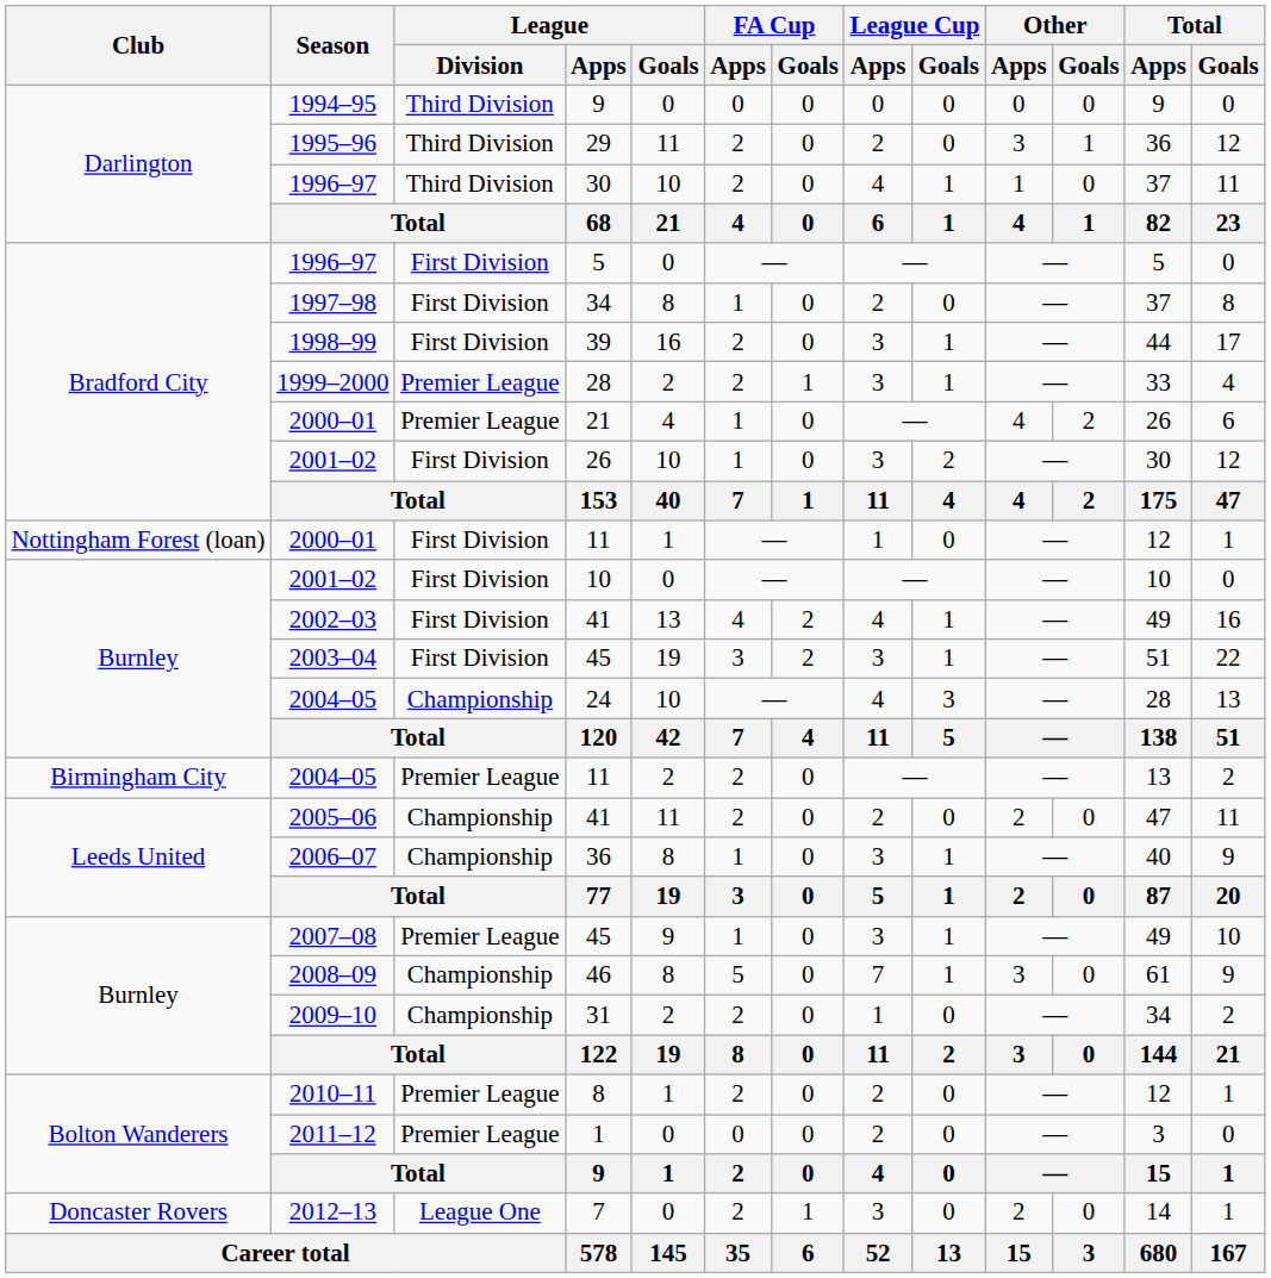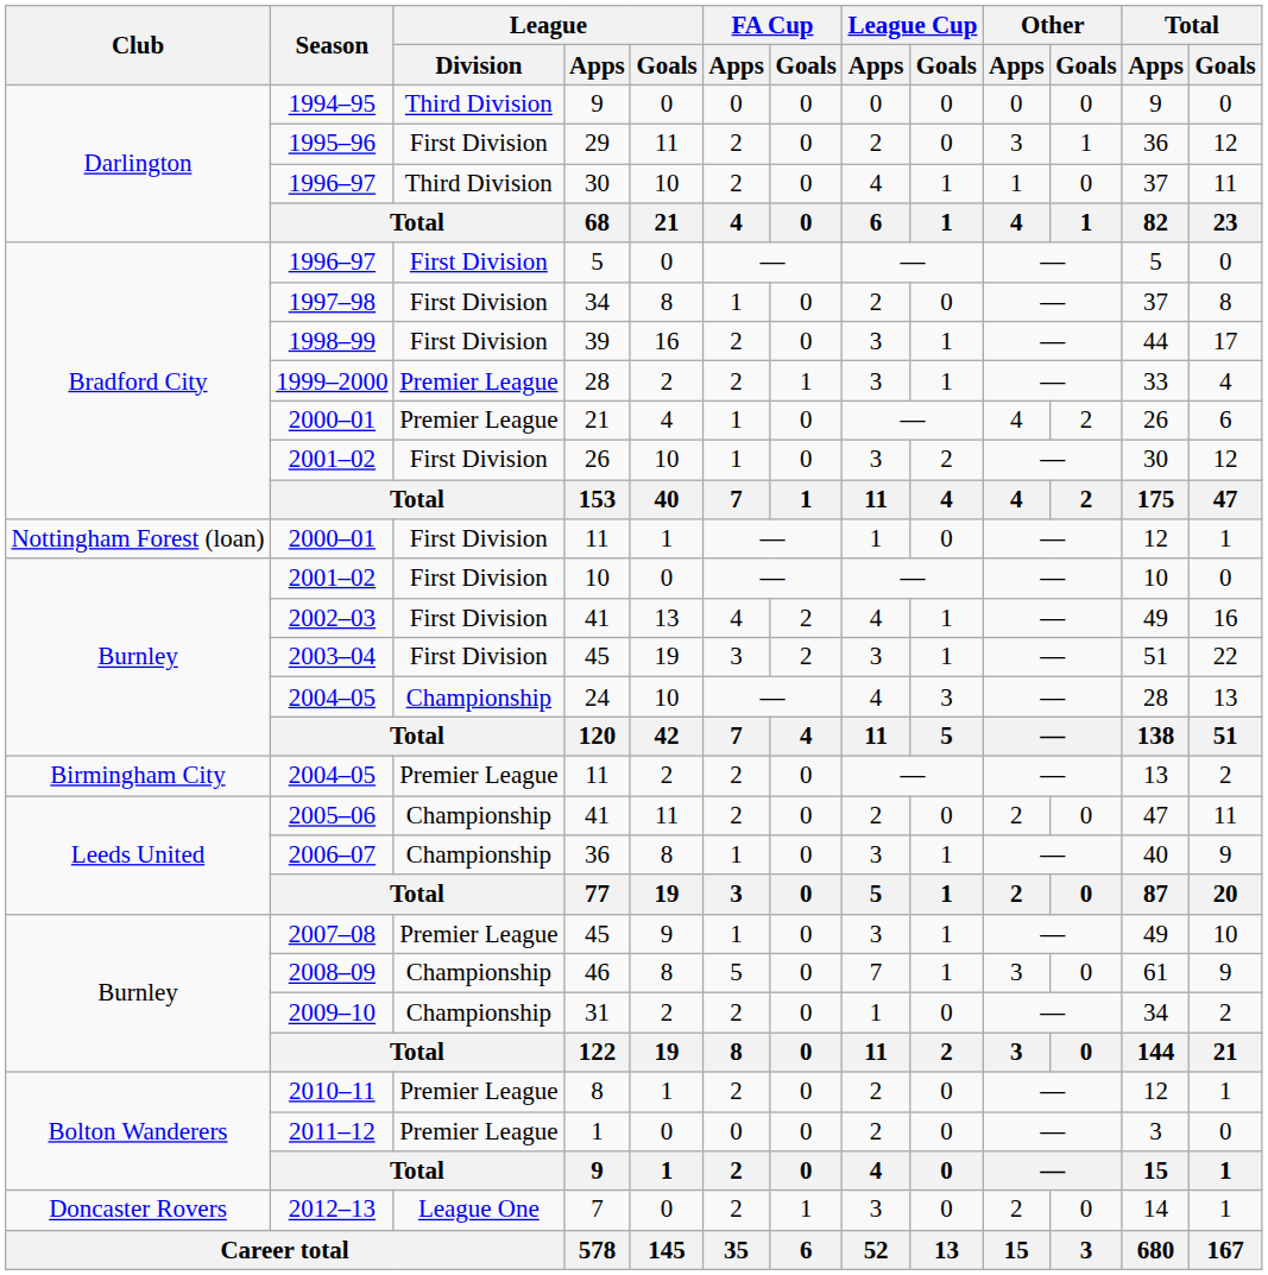 <table class="wikitable" style="text-align:center">
 <tr>
 <th rowspan="2">Club</th>
 <th rowspan="2">Season</th>
 <th colspan="3">League</th>
 <th colspan="2"><a href='#'>FA Cup</a></th>
 <th colspan="2"><a href='#'>League Cup</a></th>
 <th colspan="2">Other</th>
 <th colspan="2">Total</th>
 </tr>
 <tr>
 <th>Division</th>
 <th>Apps</th>
 <th>Goals</th>
 <th>Apps</th>
 <th>Goals</th>
 <th>Apps</th>
 <th>Goals</th>
 <th>Apps</th>
 <th>Goals</th>
 <th>Apps</th>
 <th>Goals</th>
 </tr>
 <tr>
 <td rowspan="4"><a href='#'>Darlington</a></td>
 <td><a href='#'>1994–95</a></td>
 <td><a href='#'>Third Division</a></td>
 <td>9</td>
 <td>0</td>
 <td>0</td>
 <td>0</td>
 <td>0</td>
 <td>0</td>
 <td>0</td>
 <td>0</td>
 <td>9</td>
 <td>0</td>
 </tr>
 <tr>
 <td><a href='#'>1995–96</a></td>
-<td>Third Division</td>
+<td>First Division</td>
 <td>29</td>
 <td>11</td>
 <td>2</td>
 <td>0</td>
 <td>2</td>
 <td>0</td>
 <td>3</td>
 <td>1</td>
 <td>36</td>
 <td>12</td>
 </tr>
 <tr>
 <td><a href='#'>1996–97</a></td>
 <td>Third Division</td>
 <td>30</td>
 <td>10</td>
 <td>2</td>
 <td>0</td>
 <td>4</td>
 <td>1</td>
 <td>1</td>
 <td>0</td>
 <td>37</td>
 <td>11</td>
 </tr>
 <tr>
 <th colspan="2">Total</th>
 <th>68</th>
 <th>21</th>
 <th>4</th>
 <th>0</th>
 <th>6</th>
 <th>1</th>
 <th>4</th>
 <th>1</th>
 <th>82</th>
 <th>23</th>
 </tr>
 <tr>
 <td rowspan="7"><a href='#'>Bradford City</a></td>
 <td><a href='#'>1996–97</a></td>
 <td><a href='#'>First Division</a></td>
 <td>5</td>
 <td>0</td>
 <td colspan="2">—</td>
 <td colspan="2">—</td>
 <td colspan="2">—</td>
 <td>5</td>
 <td>0</td>
 </tr>
 <tr>
 <td><a href='#'>1997–98</a></td>
 <td>First Division</td>
 <td>34</td>
 <td>8</td>
 <td>1</td>
 <td>0</td>
 <td>2</td>
 <td>0</td>
 <td colspan="2">—</td>
 <td>37</td>
 <td>8</td>
 </tr>
 <tr>
 <td><a href='#'>1998–99</a></td>
 <td>First Division</td>
 <td>39</td>
 <td>16</td>
 <td>2</td>
 <td>0</td>
 <td>3</td>
 <td>1</td>
 <td colspan="2">—</td>
 <td>44</td>
 <td>17</td>
 </tr>
 <tr>
 <td><a href='#'>1999–2000</a></td>
 <td><a href='#'>Premier League</a></td>
 <td>28</td>
 <td>2</td>
 <td>2</td>
 <td>1</td>
 <td>3</td>
 <td>1</td>
 <td colspan="2">—</td>
 <td>33</td>
 <td>4</td>
 </tr>
 <tr>
 <td><a href='#'>2000–01</a></td>
 <td>Premier League</td>
 <td>21</td>
 <td>4</td>
 <td>1</td>
 <td>0</td>
 <td colspan="2">—</td>
 <td>4</td>
 <td>2</td>
 <td>26</td>
 <td>6</td>
 </tr>
 <tr>
 <td><a href='#'>2001–02</a></td>
 <td>First Division</td>
 <td>26</td>
 <td>10</td>
 <td>1</td>
 <td>0</td>
 <td>3</td>
 <td>2</td>
 <td colspan="2">—</td>
 <td>30</td>
 <td>12</td>
 </tr>
 <tr>
 <th colspan="2">Total</th>
 <th>153</th>
 <th>40</th>
 <th>7</th>
 <th>1</th>
 <th>11</th>
 <th>4</th>
 <th>4</th>
 <th>2</th>
 <th>175</th>
 <th>47</th>
 </tr>
 <tr>
 <td><a href='#'>Nottingham Forest</a> (loan)</td>
 <td><a href='#'>2000–01</a></td>
 <td>First Division</td>
 <td>11</td>
 <td>1</td>
 <td colspan="2">—</td>
 <td>1</td>
 <td>0</td>
 <td colspan="2">—</td>
 <td>12</td>
 <td>1</td>
 </tr>
 <tr>
 <td rowspan="5"><a href='#'>Burnley</a></td>
 <td><a href='#'>2001–02</a></td>
 <td>First Division</td>
 <td>10</td>
 <td>0</td>
 <td colspan="2">—</td>
 <td colspan="2">—</td>
 <td colspan="2">—</td>
 <td>10</td>
 <td>0</td>
 </tr>
 <tr>
 <td><a href='#'>2002–03</a></td>
 <td>First Division</td>
 <td>41</td>
 <td>13</td>
 <td>4</td>
 <td>2</td>
 <td>4</td>
 <td>1</td>
 <td colspan="2">—</td>
 <td>49</td>
 <td>16</td>
 </tr>
 <tr>
 <td><a href='#'>2003–04</a></td>
 <td>First Division</td>
 <td>45</td>
 <td>19</td>
 <td>3</td>
 <td>2</td>
 <td>3</td>
 <td>1</td>
 <td colspan="2">—</td>
 <td>51</td>
 <td>22</td>
 </tr>
 <tr>
 <td><a href='#'>2004–05</a></td>
 <td><a href='#'>Championship</a></td>
 <td>24</td>
 <td>10</td>
 <td colspan="2">—</td>
 <td>4</td>
 <td>3</td>
 <td colspan="2">—</td>
 <td>28</td>
 <td>13</td>
 </tr>
 <tr>
 <th colspan="2">Total</th>
 <th>120</th>
 <th>42</th>
 <th>7</th>
 <th>4</th>
 <th>11</th>
 <th>5</th>
 <th colspan="2">—</th>
 <th>138</th>
 <th>51</th>
 </tr>
 <tr>
 <td><a href='#'>Birmingham City</a></td>
 <td><a href='#'>2004–05</a></td>
 <td>Premier League</td>
 <td>11</td>
 <td>2</td>
 <td>2</td>
 <td>0</td>
 <td colspan="2">—</td>
 <td colspan="2">—</td>
 <td>13</td>
 <td>2</td>
 </tr>
 <tr>
 <td rowspan="3"><a href='#'>Leeds United</a></td>
 <td><a href='#'>2005–06</a></td>
 <td>Championship</td>
 <td>41</td>
 <td>11</td>
 <td>2</td>
 <td>0</td>
 <td>2</td>
 <td>0</td>
 <td>2</td>
 <td>0</td>
 <td>47</td>
 <td>11</td>
 </tr>
 <tr>
 <td><a href='#'>2006–07</a></td>
 <td>Championship</td>
 <td>36</td>
 <td>8</td>
 <td>1</td>
 <td>0</td>
 <td>3</td>
 <td>1</td>
 <td colspan="2">—</td>
 <td>40</td>
 <td>9</td>
 </tr>
 <tr>
 <th colspan="2">Total</th>
 <th>77</th>
 <th>19</th>
 <th>3</th>
 <th>0</th>
 <th>5</th>
 <th>1</th>
 <th>2</th>
 <th>0</th>
 <th>87</th>
 <th>20</th>
 </tr>
 <tr>
 <td rowspan="4">Burnley</td>
 <td><a href='#'>2007–08</a></td>
 <td>Premier League</td>
 <td>45</td>
 <td>9</td>
 <td>1</td>
 <td>0</td>
 <td>3</td>
 <td>1</td>
 <td colspan="2">—</td>
 <td>49</td>
 <td>10</td>
 </tr>
 <tr>
 <td><a href='#'>2008–09</a></td>
 <td>Championship</td>
 <td>46</td>
 <td>8</td>
 <td>5</td>
 <td>0</td>
 <td>7</td>
 <td>1</td>
 <td>3</td>
 <td>0</td>
 <td>61</td>
 <td>9</td>
 </tr>
 <tr>
 <td><a href='#'>2009–10</a></td>
 <td>Championship</td>
 <td>31</td>
 <td>2</td>
 <td>2</td>
 <td>0</td>
 <td>1</td>
 <td>0</td>
 <td colspan="2">—</td>
 <td>34</td>
 <td>2</td>
 </tr>
 <tr>
 <th colspan="2">Total</th>
 <th>122</th>
 <th>19</th>
 <th>8</th>
 <th>0</th>
 <th>11</th>
 <th>2</th>
 <th>3</th>
 <th>0</th>
 <th>144</th>
 <th>21</th>
 </tr>
 <tr>
 <td rowspan="3"><a href='#'>Bolton Wanderers</a></td>
 <td><a href='#'>2010–11</a></td>
 <td>Premier League</td>
 <td>8</td>
 <td>1</td>
 <td>2</td>
 <td>0</td>
 <td>2</td>
 <td>0</td>
 <td colspan="2">—</td>
 <td>12</td>
 <td>1</td>
 </tr>
 <tr>
 <td><a href='#'>2011–12</a></td>
 <td>Premier League</td>
 <td>1</td>
 <td>0</td>
 <td>0</td>
 <td>0</td>
 <td>2</td>
 <td>0</td>
 <td colspan="2">—</td>
 <td>3</td>
 <td>0</td>
 </tr>
 <tr>
 <th colspan="2">Total</th>
 <th>9</th>
 <th>1</th>
 <th>2</th>
 <th>0</th>
 <th>4</th>
 <th>0</th>
 <th colspan="2">—</th>
 <th>15</th>
 <th>1</th>
 </tr>
 <tr>
 <td><a href='#'>Doncaster Rovers</a></td>
 <td><a href='#'>2012–13</a></td>
 <td><a href='#'>League One</a></td>
 <td>7</td>
 <td>0</td>
 <td>2</td>
 <td>1</td>
 <td>3</td>
 <td>0</td>
 <td>2</td>
 <td>0</td>
 <td>14</td>
 <td>1</td>
 </tr>
 <tr>
 <th colspan="3">Career total</th>
 <th>578</th>
 <th>145</th>
 <th>35</th>
 <th>6</th>
 <th>52</th>
 <th>13</th>
 <th>15</th>
 <th>3</th>
 <th>680</th>
 <th>167</th>
 </tr>
 </table>
